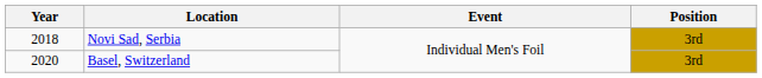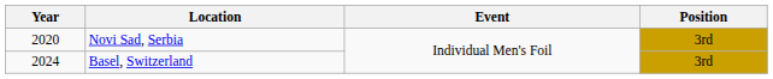 <table class="wikitable" width="50%" style="font-size:90%; text-align:center;">
 <tr>
 <th>Year</th>
 <th>Location</th>
 <th>Event</th>
 <th>Position</th>
 </tr>
 <tr>
-<td>2018</td>
+<td>2020</td>
 <td rowspan="1" align="left"> <a href='#'>Novi Sad</a>, <a href='#'>Serbia</a></td>
 <td colspan="1" rowspan="2">Individual Men's Foil</td>
 <td bgcolor="caramel">3rd</td>
 </tr>
 <tr>
-<td>2020</td>
+<td>2024</td>
 <td rowspan="1" align="left"> <a href='#'>Basel</a>, <a href='#'>Switzerland</a></td>
 <td bgcolor="caramel">3rd</td>
 </tr>
 </table>
